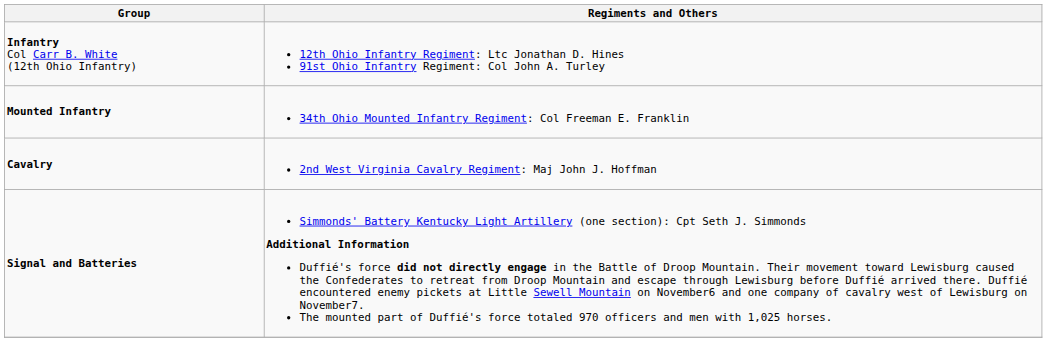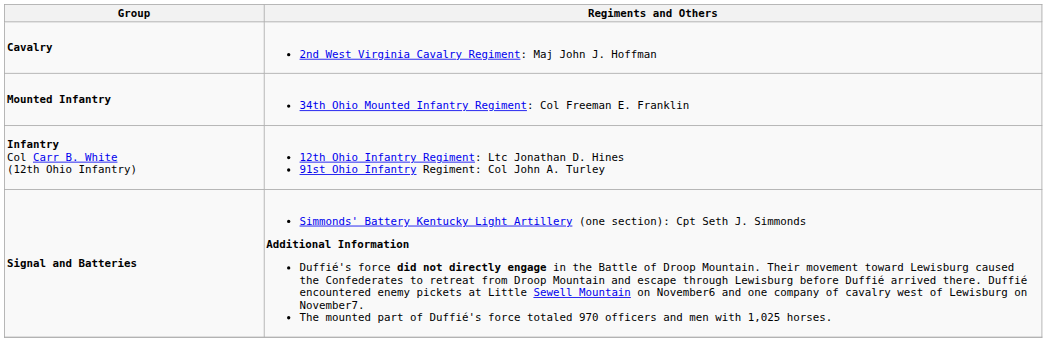 <table class="wikitable">
 <tr>
 <th width=25%>Group</th>
 <th>Regiments and Others</th>
 </tr>
 <tr>
-<td><strong>Infantry</strong><br>Col <a href='#'>Carr B. White</a><br>(12th Ohio Infantry)<br></td>
-<td><br><ul><li><a href='#'>12th Ohio Infantry Regiment</a>: Ltc Jonathan D. Hines</li><li><a href='#'>91st Ohio Infantry</a> Regiment: Col John A. Turley</li></ul></td>
+<td><strong>Cavalry</strong></td>
+<td><br><ul><li><a href='#'>2nd West Virginia Cavalry Regiment</a>: Maj John J. Hoffman</li></ul></td>
 </tr>
 <tr>
 <td><strong>Mounted Infantry</strong></td>
 <td><br><ul><li><a href='#'>34th Ohio Mounted Infantry Regiment</a>: Col Freeman E. Franklin</li></ul></td>
 </tr>
 <tr>
-<td><strong>Cavalry</strong></td>
-<td><br><ul><li><a href='#'>2nd West Virginia Cavalry Regiment</a>: Maj John J. Hoffman</li></ul></td>
+<td><strong>Infantry</strong><br>Col <a href='#'>Carr B. White</a><br>(12th Ohio Infantry)<br></td>
+<td><br><ul><li><a href='#'>12th Ohio Infantry Regiment</a>: Ltc Jonathan D. Hines</li><li><a href='#'>91st Ohio Infantry</a> Regiment: Col John A. Turley</li></ul></td>
 </tr>
 <tr>
 <td><strong>Signal and Batteries</strong></td>
 <td><br><ul><li><a href='#'>Simmonds' Battery Kentucky Light Artillery</a> (one section): Cpt Seth J. Simmonds</li></ul><strong>Additional Information</strong><ul><li>Duffié's force <strong>did not directly engage</strong> in the Battle of Droop Mountain. Their movement toward Lewisburg caused the Confederates to retreat from Droop Mountain and escape through Lewisburg before Duffié arrived there. Duffié encountered enemy pickets at Little <a href='#'>Sewell Mountain</a> on November6 and one company of cavalry west of Lewisburg on November7.</li><li>The mounted part of Duffié's force totaled 970 officers and men with 1,025 horses.</li></ul></td>
 </tr>
 <tr>
 </tr>
 </table>
